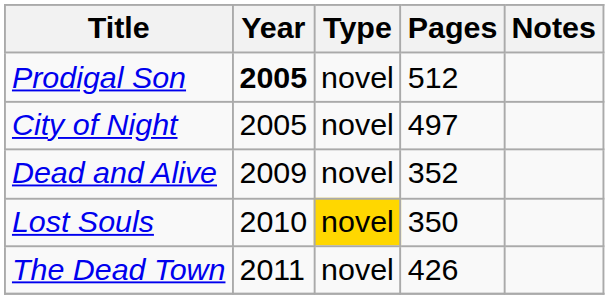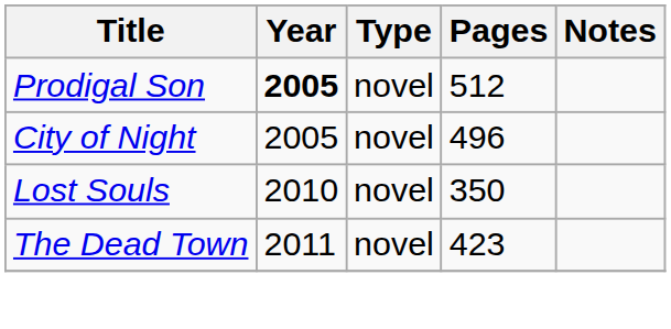 <table class="wikitable sortable">
 <tr>
 <th>Title</th>
 <th>Year</th>
 <th>Type</th>
 <th>Pages</th>
 <th>Notes</th>
 </tr>
 <tr>
 <td><em><a href='#'>Prodigal Son</a></em></td>
 <td><strong>2005</strong></td>
 <td>novel</td>
 <td>512</td>
 <td></td>
 </tr>
 <tr>
 <td><em><a href='#'>City of Night</a></em></td>
 <td>2005</td>
 <td>novel</td>
-<td>497</td>
-<td></td>
-</tr>
-<tr>
-<td><em><a href='#'>Dead and Alive</a></em></td>
-<td>2009</td>
-<td>novel</td>
-<td>352</td>
+<td>496</td>
 <td></td>
 </tr>
 <tr>
 <td><em><a href='#'>Lost Souls</a></em></td>
 <td>2010</td>
-<td style="background: gold;">novel</td>
+<td>novel</td>
 <td>350</td>
 <td></td>
 </tr>
 <tr>
 <td><em><a href='#'>The Dead Town</a></em></td>
 <td>2011</td>
 <td>novel</td>
-<td>426</td>
+<td>423</td>
 <td></td>
 </tr>
 <tr>
 </tr>
 </table>
